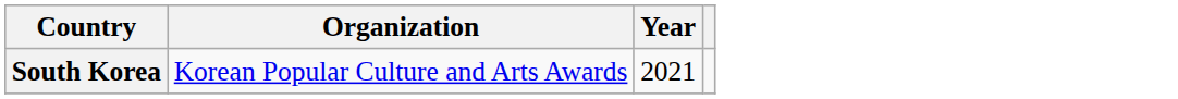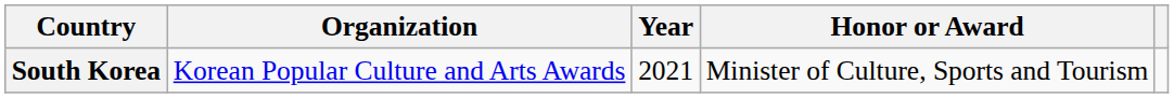 <table class="wikitable plainrowheaders sortable" style="margin-right: 0;">
 <tr>
 <th scope="col">Country</th>
 <th scope="col">Organization</th>
 <th scope="col">Year</th>
+<th scope="col">Honor or Award</th>
 <th scope="col" class="unsortable"></th>
 </tr>
 <tr>
 <th scope="row" rowspan="1">South Korea</th>
 <td rowspan="1"><a href='#'>Korean Popular Culture and Arts Awards</a></td>
 <td style="text-align:center">2021</td>
+<td>Minister of Culture, Sports and Tourism</td>
 <td style="text-align:center"></td>
 </tr>
 </table>
